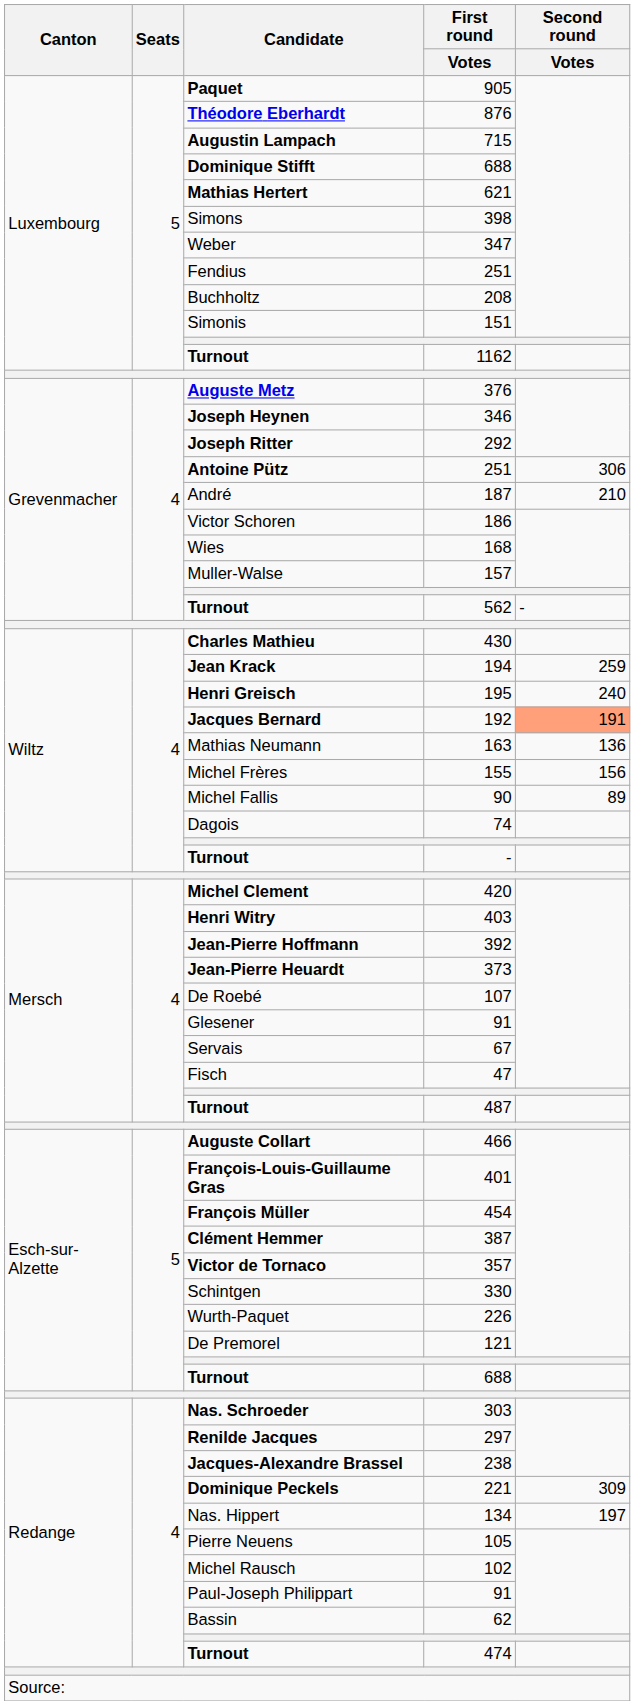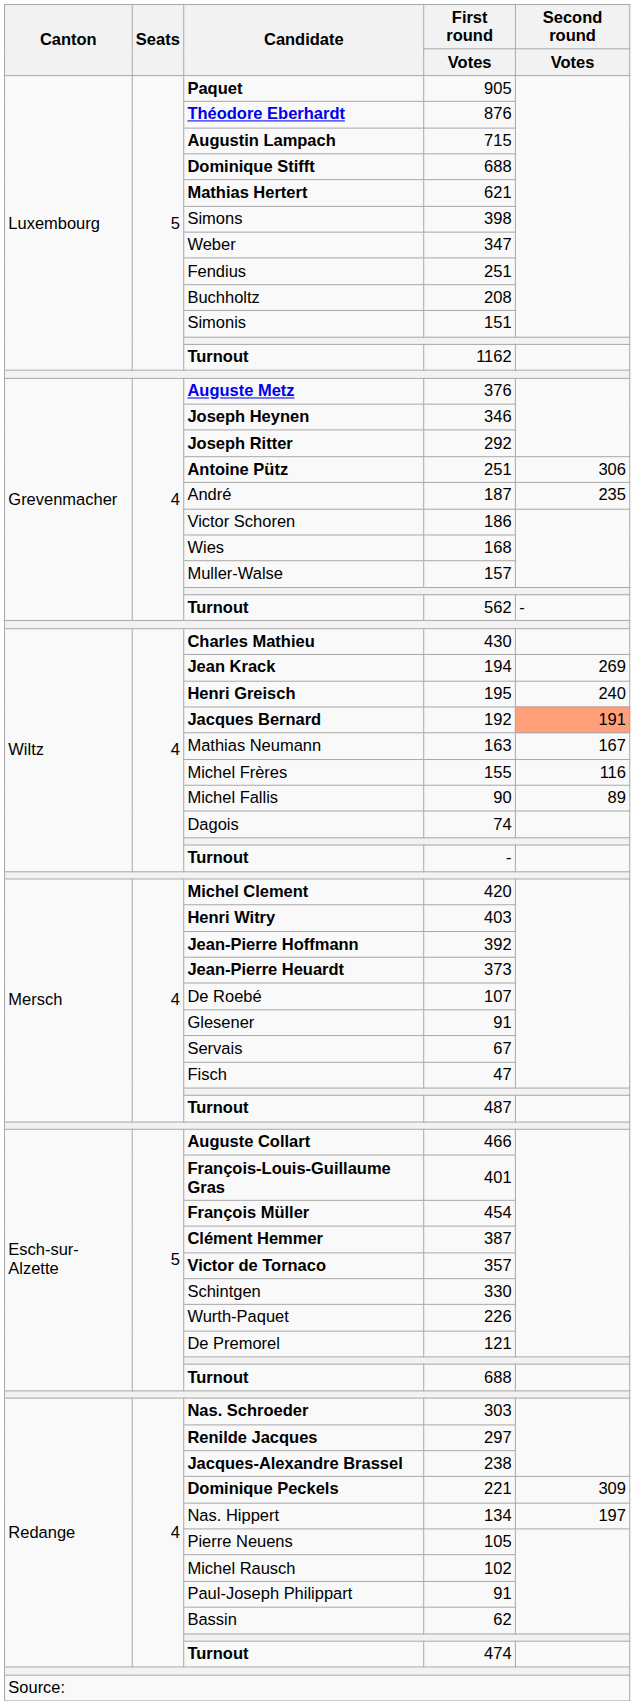 <table class=wikitable>
 <tr>
 <th rowspan=2>Canton</th>
 <th rowspan=2>Seats</th>
 <th rowspan=2>Candidate</th>
 <th>First round</th>
 <th>Second round</th>
 </tr>
 <tr>
 <th>Votes</th>
 <th>Votes</th>
 </tr>
 <tr>
 <td rowspan="12">Luxembourg</td>
 <td rowspan="12" align="right">5</td>
 <td><strong>Paquet</strong></td>
 <td align=right>905</td>
 <td rowspan="10"></td>
 </tr>
 <tr>
 <td><a href='#'><strong>Théodore</strong> <strong>Eberhardt</strong></a><strong></strong></td>
 <td align=right>876</td>
 </tr>
 <tr>
 <td><strong>Augustin Lampach</strong></td>
 <td align=right>715</td>
 </tr>
 <tr>
 <td><strong>Dominique Stifft</strong></td>
 <td align=right>688</td>
 </tr>
 <tr>
 <td><strong>Mathias Hertert</strong></td>
 <td align=right>621</td>
 </tr>
 <tr>
 <td>Simons</td>
 <td align=right>398</td>
 </tr>
 <tr>
 <td>Weber</td>
 <td align=right>347</td>
 </tr>
 <tr>
 <td>Fendius</td>
 <td align=right>251</td>
 </tr>
 <tr>
 <td>Buchholtz</td>
 <td align=right>208</td>
 </tr>
 <tr>
 <td>Simonis</td>
 <td align=right>151</td>
 </tr>
 <tr>
 <th colspan="3"></th>
 </tr>
 <tr>
 <td><strong>Turnout</strong></td>
 <td align="right">1162</td>
 <td></td>
 </tr>
 <tr>
 <th colspan=5></th>
 </tr>
 <tr>
 <td rowspan="10">Grevenmacher</td>
 <td rowspan="10" align="right">4</td>
 <td><strong><a href='#'>Auguste Metz</a></strong></td>
 <td align=right>376</td>
 <td rowspan="3"></td>
 </tr>
 <tr>
 <td><strong>Joseph Heynen</strong></td>
 <td align=right>346</td>
 </tr>
 <tr>
 <td><strong>Joseph Ritter</strong></td>
 <td align=right>292</td>
 </tr>
 <tr>
 <td><strong>Antoine Pütz</strong></td>
 <td align=right>251</td>
 <td align=right>306</td>
 </tr>
 <tr>
 <td>André</td>
 <td align=right>187</td>
-<td align=right>210</td>
+<td align=right>235</td>
 </tr>
 <tr>
 <td>Victor Schoren</td>
 <td align=right>186</td>
 <td rowspan="3"></td>
 </tr>
 <tr>
 <td>Wies</td>
 <td align=right>168</td>
 </tr>
 <tr>
 <td>Muller-Walse</td>
 <td align=right>157</td>
 </tr>
 <tr>
 <th colspan="3"></th>
 </tr>
 <tr>
 <td><strong>Turnout</strong></td>
 <td align="right">562</td>
 <td>-</td>
 </tr>
 <tr>
 <th colspan=5></th>
 </tr>
 <tr>
 <td rowspan="10">Wiltz</td>
 <td rowspan="10" align="right">4</td>
 <td><strong>Charles Mathieu</strong></td>
 <td align=right>430</td>
 <td></td>
 </tr>
 <tr>
 <td><strong>Jean Krack</strong></td>
 <td align=right>194</td>
-<td align=right>259</td>
+<td align=right>269</td>
 </tr>
 <tr>
 <td><strong>Henri Greisch</strong></td>
 <td align=right>195</td>
 <td align=right>240</td>
 </tr>
 <tr>
 <td><strong>Jacques Bernard</strong></td>
 <td align=right>192</td>
 <td align=right style="background: lightsalmon;">191</td>
 </tr>
 <tr>
 <td>Mathias Neumann</td>
 <td align=right>163</td>
-<td align=right>136</td>
+<td align=right>167</td>
 </tr>
 <tr>
 <td>Michel Frères</td>
 <td align=right>155</td>
-<td align=right>156</td>
+<td align=right>116</td>
 </tr>
 <tr>
 <td>Michel Fallis</td>
 <td align=right>90</td>
 <td align=right>89</td>
 </tr>
 <tr>
 <td>Dagois</td>
 <td align=right>74</td>
 <td></td>
 </tr>
 <tr>
 <th colspan="3"></th>
 </tr>
 <tr>
 <td><strong>Turnout</strong></td>
 <td align="right">-</td>
 <td></td>
 </tr>
 <tr>
 <th colspan=5></th>
 </tr>
 <tr>
 <td rowspan="10">Mersch</td>
 <td rowspan="10" align="right">4</td>
 <td><strong>Michel Clement</strong></td>
 <td align=right>420</td>
 <td rowspan="8"></td>
 </tr>
 <tr>
 <td><strong>Henri Witry</strong></td>
 <td align=right>403</td>
 </tr>
 <tr>
 <td><strong>Jean-Pierre Hoffmann</strong></td>
 <td align=right>392</td>
 </tr>
 <tr>
 <td><strong>Jean-Pierre Heuardt</strong></td>
 <td align=right>373</td>
 </tr>
 <tr>
 <td>De Roebé</td>
 <td align=right>107</td>
 </tr>
 <tr>
 <td>Glesener</td>
 <td align=right>91</td>
 </tr>
 <tr>
 <td>Servais</td>
 <td align=right>67</td>
 </tr>
 <tr>
 <td>Fisch</td>
 <td align=right>47</td>
 </tr>
 <tr>
 <th colspan=3></th>
 </tr>
 <tr>
 <td><strong>Turnout</strong></td>
 <td align=right>487</td>
 <td align=right></td>
 </tr>
 <tr>
 <th colspan=5></th>
 </tr>
 <tr>
 <td rowspan="10">Esch-sur-Alzette</td>
 <td rowspan="10" align="right">5</td>
 <td><strong>Auguste Collart</strong></td>
 <td align=right>466</td>
 <td rowspan="8"></td>
 </tr>
 <tr>
 <td><strong>François-Louis-Guillaume Gras</strong></td>
 <td align=right>401</td>
 </tr>
 <tr>
 <td><strong>François Müller</strong></td>
 <td align=right>454</td>
 </tr>
 <tr>
 <td><strong>Clément Hemmer</strong></td>
 <td align=right>387</td>
 </tr>
 <tr>
 <td><strong>Victor de Tornaco</strong></td>
 <td align=right>357</td>
 </tr>
 <tr>
 <td>Schintgen</td>
 <td align=right>330</td>
 </tr>
 <tr>
 <td>Wurth-Paquet</td>
 <td align=right>226</td>
 </tr>
 <tr>
 <td>De Premorel</td>
 <td align=right>121</td>
 </tr>
 <tr>
 <th colspan=3></th>
 </tr>
 <tr>
 <td><strong>Turnout</strong></td>
 <td align=right>688</td>
 <td align=right></td>
 </tr>
 <tr>
 <th colspan=5></th>
 </tr>
 <tr>
 <td rowspan="11">Redange</td>
 <td rowspan="11" align="right">4</td>
 <td><strong>Nas. Schroeder</strong></td>
 <td align=right>303</td>
 <td rowspan="3"></td>
 </tr>
 <tr>
 <td><strong>Renilde Jacques</strong></td>
 <td align=right>297</td>
 </tr>
 <tr>
 <td><strong>Jacques-Alexandre Brassel</strong></td>
 <td align=right>238</td>
 </tr>
 <tr>
 <td><strong>Dominique Peckels</strong></td>
 <td align=right>221</td>
 <td align=right>309</td>
 </tr>
 <tr>
 <td>Nas. Hippert</td>
 <td align=right>134</td>
 <td align=right>197</td>
 </tr>
 <tr>
 <td>Pierre Neuens</td>
 <td align=right>105</td>
 <td rowspan="4"></td>
 </tr>
 <tr>
 <td>Michel Rausch</td>
 <td align=right>102</td>
 </tr>
 <tr>
 <td>Paul-Joseph Philippart</td>
 <td align=right>91</td>
 </tr>
 <tr>
 <td>Bassin</td>
 <td align="right">62</td>
 </tr>
 <tr>
 <th colspan=3></th>
 </tr>
 <tr>
 <td><strong>Turnout</strong></td>
 <td align=right>474</td>
 <td align=right></td>
 </tr>
 <tr>
 <th colspan=5></th>
 </tr>
 <tr>
 <td colspan=5>Source:</td>
 </tr>
 </table>
